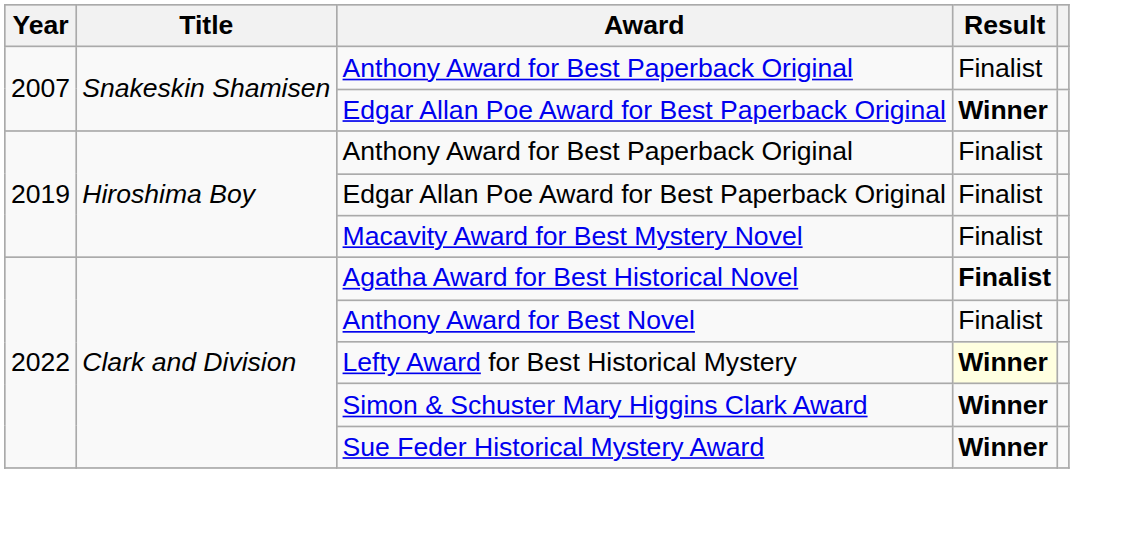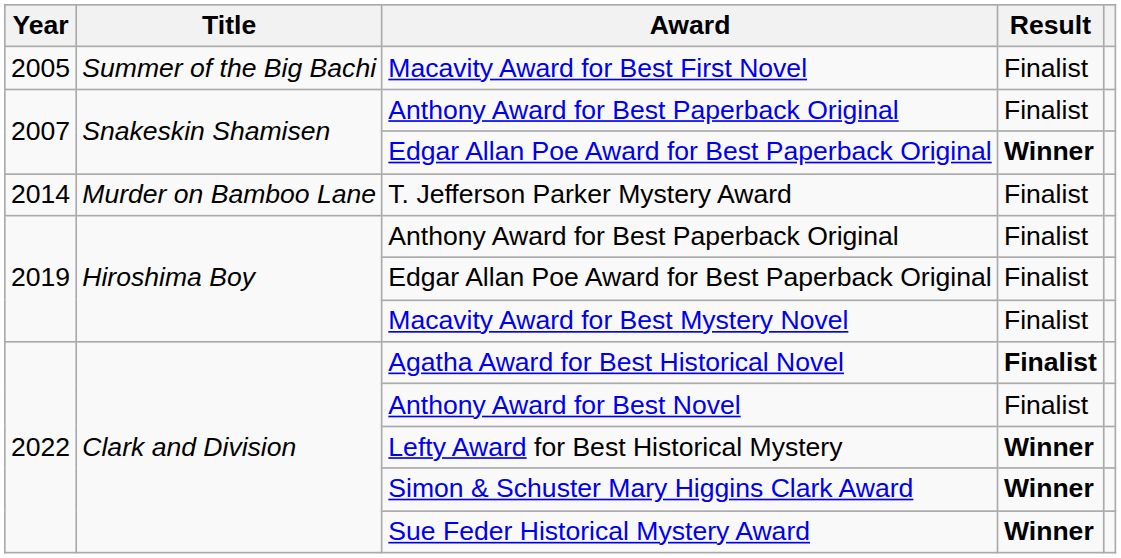 <table class="wikitable">
 <tr>
 <th>Year</th>
 <th>Title</th>
 <th>Award</th>
 <th>Result</th>
 <th></th>
+</tr>
+<tr>
+<td>2005</td>
+<td><em>Summer of the Big Bachi</em></td>
+<td><a href='#'>Macavity Award for Best First Novel</a></td>
+<td>Finalist</td>
+<td></td>
 </tr>
 <tr>
 <td rowspan="2">2007</td>
 <td rowspan="2"><em>Snakeskin Shamisen</em></td>
 <td><a href='#'>Anthony Award for Best Paperback Original</a></td>
 <td>Finalist</td>
 <td></td>
 </tr>
 <tr>
 <td><a href='#'>Edgar Allan Poe Award for Best Paperback Original</a></td>
 <td><strong>Winner</strong></td>
+<td></td>
+</tr>
+<tr>
+<td>2014</td>
+<td><em>Murder on Bamboo Lane</em></td>
+<td>T. Jefferson Parker Mystery Award</td>
+<td>Finalist</td>
 <td></td>
 </tr>
 <tr>
 <td rowspan="3">2019</td>
 <td rowspan="3"><em>Hiroshima Boy</em></td>
 <td>Anthony Award for Best Paperback Original</td>
 <td>Finalist</td>
 <td></td>
 </tr>
 <tr>
 <td>Edgar Allan Poe Award for Best Paperback Original</td>
 <td>Finalist</td>
 <td></td>
 </tr>
 <tr>
 <td><a href='#'>Macavity Award for Best Mystery Novel</a></td>
 <td>Finalist</td>
 <td></td>
 </tr>
 <tr>
 <td rowspan="5">2022</td>
 <td rowspan="5"><em>Clark and Division</em></td>
 <td><a href='#'>Agatha Award for Best Historical Novel</a></td>
 <td><strong>Finalist</strong></td>
 <td></td>
 </tr>
 <tr>
 <td><a href='#'>Anthony Award for Best Novel</a></td>
 <td>Finalist</td>
 <td></td>
 </tr>
 <tr>
 <td><a href='#'>Lefty Award</a> for Best Historical Mystery</td>
-<td style="background: lightyellow;"><strong>Winner</strong></td>
+<td><strong>Winner</strong></td>
 <td></td>
 </tr>
 <tr>
 <td><a href='#'>Simon & Schuster Mary Higgins Clark Award</a></td>
 <td><strong>Winner</strong></td>
 <td></td>
 </tr>
 <tr>
 <td><a href='#'>Sue Feder Historical Mystery Award</a></td>
 <td><strong>Winner</strong></td>
 <td></td>
 </tr>
 </table>
